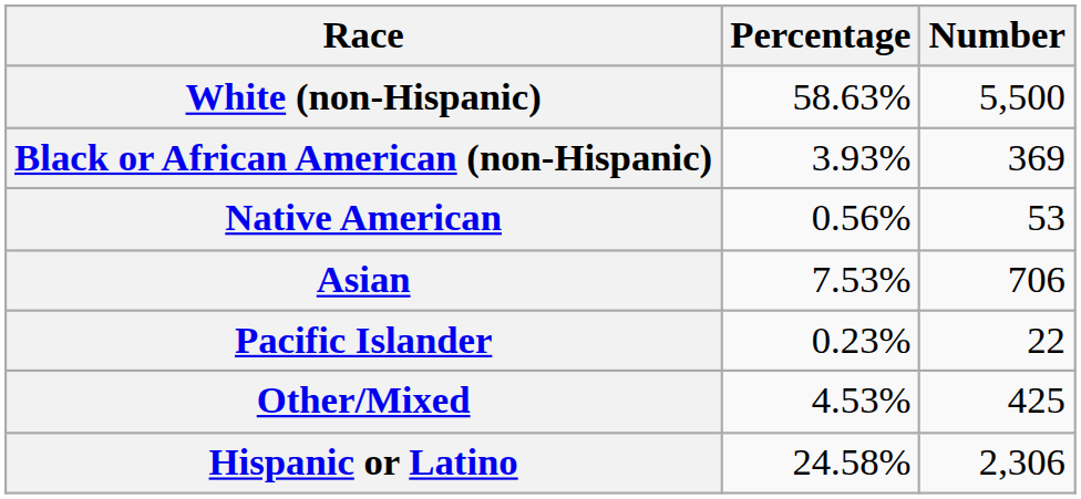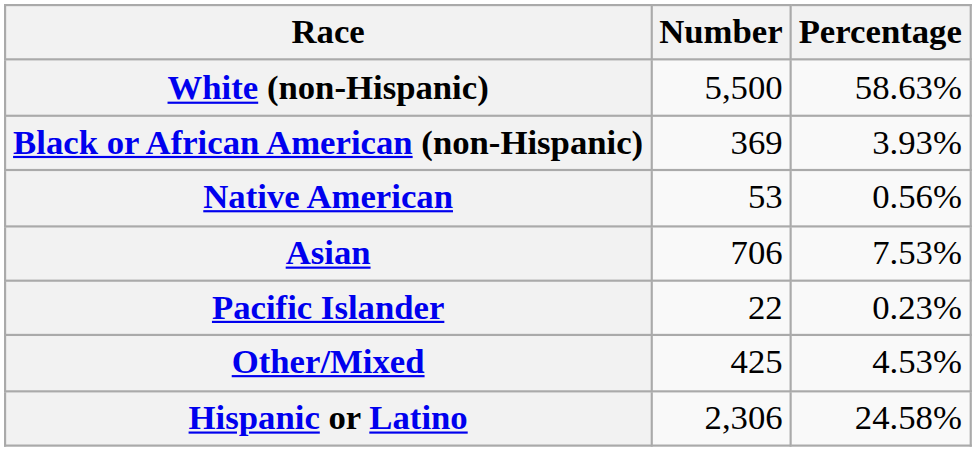 <table class="wikitable" style="text-align:right">
 <tr>
 <th scope="col">Race</th>
+<th scope="col">Number</th>
 <th scope="col">Percentage</th>
-<th scope="col">Number</th>
 </tr>
 <tr>
 <th scope="row"><a href='#'>White</a> (non-Hispanic)</th>
+<td>5,500</td>
 <td>58.63%</td>
-<td>5,500</td>
 </tr>
 <tr>
 <th scope="row"><a href='#'>Black or African American</a> (non-Hispanic)</th>
+<td>369</td>
 <td>3.93%</td>
-<td>369</td>
 </tr>
 <tr>
 <th scope="row"><a href='#'>Native American</a></th>
+<td>53</td>
 <td>0.56%</td>
-<td>53</td>
 </tr>
 <tr>
 <th scope="row"><a href='#'>Asian</a></th>
+<td>706</td>
 <td>7.53%</td>
-<td>706</td>
 </tr>
 <tr>
 <th scope="row"><a href='#'>Pacific Islander</a></th>
+<td>22</td>
 <td>0.23%</td>
-<td>22</td>
 </tr>
 <tr>
 <th scope="row"><a href='#'>Other/Mixed</a></th>
+<td>425</td>
 <td>4.53%</td>
-<td>425</td>
 </tr>
 <tr>
 <th scope="row"><a href='#'>Hispanic</a> or <a href='#'>Latino</a></th>
+<td>2,306</td>
 <td>24.58%</td>
-<td>2,306</td>
 </tr>
 </table>
